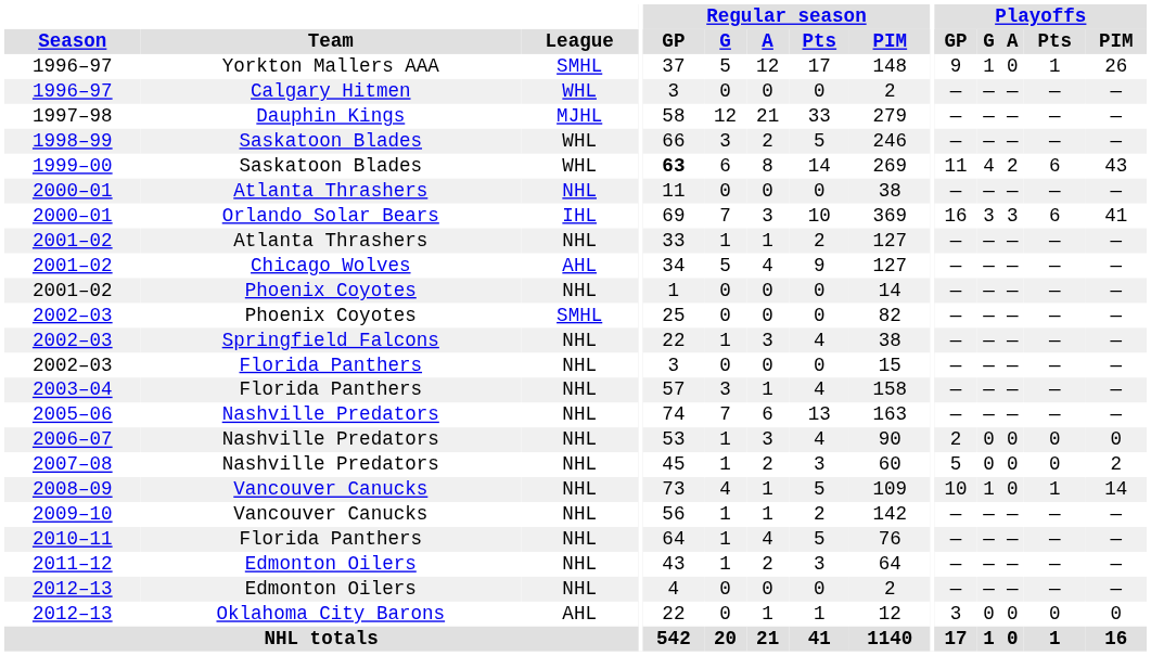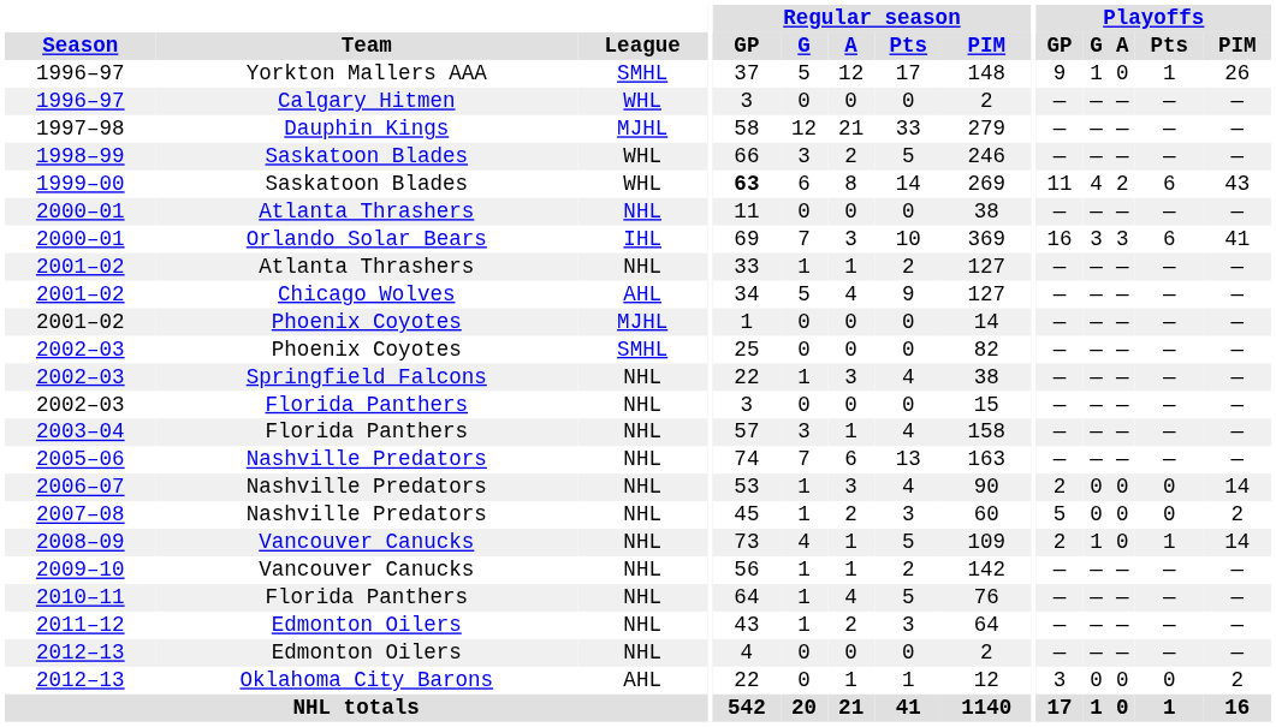 <table border="0" cellpadding="1" cellspacing="0" style="text-align:center; width:60em">
 <tr bgcolor="#e0e0e0">
 <th colspan="3" bgcolor="#ffffff"></th>
 <th rowspan="99" bgcolor="#ffffff"></th>
 <th colspan="5"><a href='#'>Regular season</a></th>
 <th rowspan="99" bgcolor="#ffffff"></th>
 <th colspan="5"><a href='#'>Playoffs</a></th>
 </tr>
 <tr bgcolor="#e0e0e0">
 <th><a href='#'>Season</a></th>
 <th>Team</th>
 <th>League</th>
 <th>GP</th>
 <th><a href='#'>G</a></th>
 <th><a href='#'>A</a></th>
 <th><a href='#'>Pts</a></th>
 <th><a href='#'>PIM</a></th>
 <th>GP</th>
 <th>G</th>
 <th>A</th>
 <th>Pts</th>
 <th>PIM</th>
 </tr>
 <tr>
 <td>1996–97</td>
 <td>Yorkton Mallers AAA</td>
 <td><a href='#'>SMHL</a></td>
 <td>37</td>
 <td>5</td>
 <td>12</td>
 <td>17</td>
 <td>148</td>
 <td>9</td>
 <td>1</td>
 <td>0</td>
 <td>1</td>
 <td>26</td>
 </tr>
 <tr bgcolor="#f0f0f0">
 <td><a href='#'>1996–97</a></td>
 <td><a href='#'>Calgary Hitmen</a></td>
 <td><a href='#'>WHL</a></td>
 <td>3</td>
 <td>0</td>
 <td>0</td>
 <td>0</td>
 <td>2</td>
 <td>—</td>
 <td>—</td>
 <td>—</td>
 <td>—</td>
 <td>—</td>
 </tr>
 <tr>
 <td>1997–98</td>
 <td><a href='#'>Dauphin Kings</a></td>
 <td><a href='#'>MJHL</a></td>
 <td>58</td>
 <td>12</td>
 <td>21</td>
 <td>33</td>
 <td>279</td>
 <td>—</td>
 <td>—</td>
 <td>—</td>
 <td>—</td>
 <td>—</td>
 </tr>
 <tr bgcolor="#f0f0f0">
 <td><a href='#'>1998–99</a></td>
 <td><a href='#'>Saskatoon Blades</a></td>
 <td>WHL</td>
 <td>66</td>
 <td>3</td>
 <td>2</td>
 <td>5</td>
 <td>246</td>
 <td>—</td>
 <td>—</td>
 <td>—</td>
 <td>—</td>
 <td>—</td>
 </tr>
 <tr>
 <td><a href='#'>1999–00</a></td>
 <td>Saskatoon Blades</td>
 <td>WHL</td>
 <td><strong>63</strong></td>
 <td>6</td>
 <td>8</td>
 <td>14</td>
 <td>269</td>
 <td>11</td>
 <td>4</td>
 <td>2</td>
 <td>6</td>
 <td>43</td>
 </tr>
 <tr bgcolor="#f0f0f0">
 <td><a href='#'>2000–01</a></td>
 <td><a href='#'>Atlanta Thrashers</a></td>
 <td><a href='#'>NHL</a></td>
 <td>11</td>
 <td>0</td>
 <td>0</td>
 <td>0</td>
 <td>38</td>
 <td>—</td>
 <td>—</td>
 <td>—</td>
 <td>—</td>
 <td>—</td>
 </tr>
 <tr>
 <td><a href='#'>2000–01</a></td>
 <td><a href='#'>Orlando Solar Bears</a></td>
 <td><a href='#'>IHL</a></td>
 <td>69</td>
 <td>7</td>
 <td>3</td>
 <td>10</td>
 <td>369</td>
 <td>16</td>
 <td>3</td>
 <td>3</td>
 <td>6</td>
 <td>41</td>
 </tr>
 <tr bgcolor="#f0f0f0">
 <td><a href='#'>2001–02</a></td>
 <td>Atlanta Thrashers</td>
 <td>NHL</td>
 <td>33</td>
 <td>1</td>
 <td>1</td>
 <td>2</td>
 <td>127</td>
 <td>—</td>
 <td>—</td>
 <td>—</td>
 <td>—</td>
 <td>—</td>
 </tr>
 <tr>
 <td><a href='#'>2001–02</a></td>
 <td><a href='#'>Chicago Wolves</a></td>
 <td><a href='#'>AHL</a></td>
 <td>34</td>
 <td>5</td>
 <td>4</td>
 <td>9</td>
 <td>127</td>
 <td>—</td>
 <td>—</td>
 <td>—</td>
 <td>—</td>
 <td>—</td>
 </tr>
 <tr bgcolor="#f0f0f0">
 <td>2001–02</td>
 <td><a href='#'>Phoenix Coyotes</a></td>
-<td>NHL</td>
+<td><a href='#'>MJHL</a></td>
 <td>1</td>
 <td>0</td>
 <td>0</td>
 <td>0</td>
 <td>14</td>
 <td>—</td>
 <td>—</td>
 <td>—</td>
 <td>—</td>
 <td>—</td>
 </tr>
 <tr>
 <td><a href='#'>2002–03</a></td>
 <td>Phoenix Coyotes</td>
 <td><a href='#'>SMHL</a></td>
 <td>25</td>
 <td>0</td>
 <td>0</td>
 <td>0</td>
 <td>82</td>
 <td>—</td>
 <td>—</td>
 <td>—</td>
 <td>—</td>
 <td>—</td>
 </tr>
 <tr bgcolor="#f0f0f0">
 <td><a href='#'>2002–03</a></td>
 <td><a href='#'>Springfield Falcons</a></td>
 <td>NHL</td>
 <td>22</td>
 <td>1</td>
 <td>3</td>
 <td>4</td>
 <td>38</td>
 <td>—</td>
 <td>—</td>
 <td>—</td>
 <td>—</td>
 <td>—</td>
 </tr>
 <tr>
 <td>2002–03</td>
 <td><a href='#'>Florida Panthers</a></td>
 <td>NHL</td>
 <td>3</td>
 <td>0</td>
 <td>0</td>
 <td>0</td>
 <td>15</td>
 <td>—</td>
 <td>—</td>
 <td>—</td>
 <td>—</td>
 <td>—</td>
 </tr>
 <tr bgcolor="#f0f0f0">
 <td><a href='#'>2003–04</a></td>
 <td>Florida Panthers</td>
 <td>NHL</td>
 <td>57</td>
 <td>3</td>
 <td>1</td>
 <td>4</td>
 <td>158</td>
 <td>—</td>
 <td>—</td>
 <td>—</td>
 <td>—</td>
 <td>—</td>
 </tr>
 <tr>
 <td><a href='#'>2005–06</a></td>
 <td><a href='#'>Nashville Predators</a></td>
 <td>NHL</td>
 <td>74</td>
 <td>7</td>
 <td>6</td>
 <td>13</td>
 <td>163</td>
 <td>—</td>
 <td>—</td>
 <td>—</td>
 <td>—</td>
 <td>—</td>
 </tr>
 <tr bgcolor="#f0f0f0">
 <td><a href='#'>2006–07</a></td>
 <td>Nashville Predators</td>
 <td>NHL</td>
 <td>53</td>
 <td>1</td>
 <td>3</td>
 <td>4</td>
 <td>90</td>
 <td>2</td>
 <td>0</td>
 <td>0</td>
 <td>0</td>
-<td>0</td>
+<td>14</td>
 </tr>
 <tr>
 <td><a href='#'>2007–08</a></td>
 <td>Nashville Predators</td>
 <td>NHL</td>
 <td>45</td>
 <td>1</td>
 <td>2</td>
 <td>3</td>
 <td>60</td>
 <td>5</td>
 <td>0</td>
 <td>0</td>
 <td>0</td>
 <td>2</td>
 </tr>
 <tr bgcolor="#f0f0f0">
 <td><a href='#'>2008–09</a></td>
 <td><a href='#'>Vancouver Canucks</a></td>
 <td>NHL</td>
 <td>73</td>
 <td>4</td>
 <td>1</td>
 <td>5</td>
 <td>109</td>
-<td>10</td>
+<td>2</td>
 <td>1</td>
 <td>0</td>
 <td>1</td>
 <td>14</td>
 </tr>
 <tr>
 <td><a href='#'>2009–10</a></td>
 <td>Vancouver Canucks</td>
 <td>NHL</td>
 <td>56</td>
 <td>1</td>
 <td>1</td>
 <td>2</td>
 <td>142</td>
 <td>—</td>
 <td>—</td>
 <td>—</td>
 <td>—</td>
 <td>—</td>
 </tr>
 <tr bgcolor="#f0f0f0">
 <td><a href='#'>2010–11</a></td>
 <td>Florida Panthers</td>
 <td>NHL</td>
 <td>64</td>
 <td>1</td>
 <td>4</td>
 <td>5</td>
 <td>76</td>
 <td>—</td>
 <td>—</td>
 <td>—</td>
 <td>—</td>
 <td>—</td>
 </tr>
 <tr>
 <td><a href='#'>2011–12</a></td>
 <td><a href='#'>Edmonton Oilers</a></td>
 <td>NHL</td>
 <td>43</td>
 <td>1</td>
 <td>2</td>
 <td>3</td>
 <td>64</td>
 <td>—</td>
 <td>—</td>
 <td>—</td>
 <td>—</td>
 <td>—</td>
 </tr>
 <tr bgcolor="#f0f0f0">
 <td><a href='#'>2012–13</a></td>
 <td>Edmonton Oilers</td>
 <td>NHL</td>
 <td>4</td>
 <td>0</td>
 <td>0</td>
 <td>0</td>
 <td>2</td>
 <td>—</td>
 <td>—</td>
 <td>—</td>
 <td>—</td>
 <td>—</td>
 </tr>
 <tr>
 <td><a href='#'>2012–13</a></td>
 <td><a href='#'>Oklahoma City Barons</a></td>
 <td>AHL</td>
 <td>22</td>
 <td>0</td>
 <td>1</td>
 <td>1</td>
 <td>12</td>
 <td>3</td>
 <td>0</td>
 <td>0</td>
 <td>0</td>
-<td>0</td>
+<td>2</td>
 </tr>
 <tr bgcolor="#e0e0e0">
 <th colspan="3">NHL totals</th>
 <th>542</th>
 <th>20</th>
 <th>21</th>
 <th>41</th>
 <th>1140</th>
 <th>17</th>
 <th>1</th>
 <th>0</th>
 <th>1</th>
 <th>16</th>
 </tr>
 </table>
